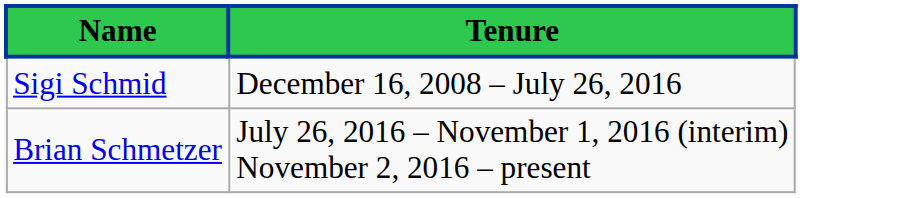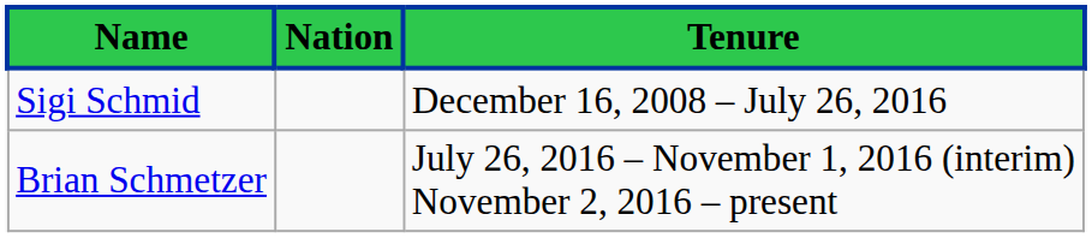 <table class="wikitable sortable">
 <tr>
 <th style="background:#2DC84D; color:#000; border:2px solid #0033A0;" scope="col">Name</th>
+<th style="background:#2DC84D; color:#000; border:2px solid #0033A0;" scope="col">Nation</th>
 <th style="background:#2DC84D; color:#000; border:2px solid #0033A0;" scope="col">Tenure</th>
 </tr>
 <tr>
 <td><a href='#'>Sigi Schmid</a></td>
+<td></td>
 <td>December 16, 2008 – July 26, 2016</td>
 </tr>
 <tr>
 <td><a href='#'>Brian Schmetzer</a></td>
+<td></td>
 <td>July 26, 2016 – November 1, 2016 (interim) <br>November 2, 2016 – present</td>
 </tr>
 </table>
